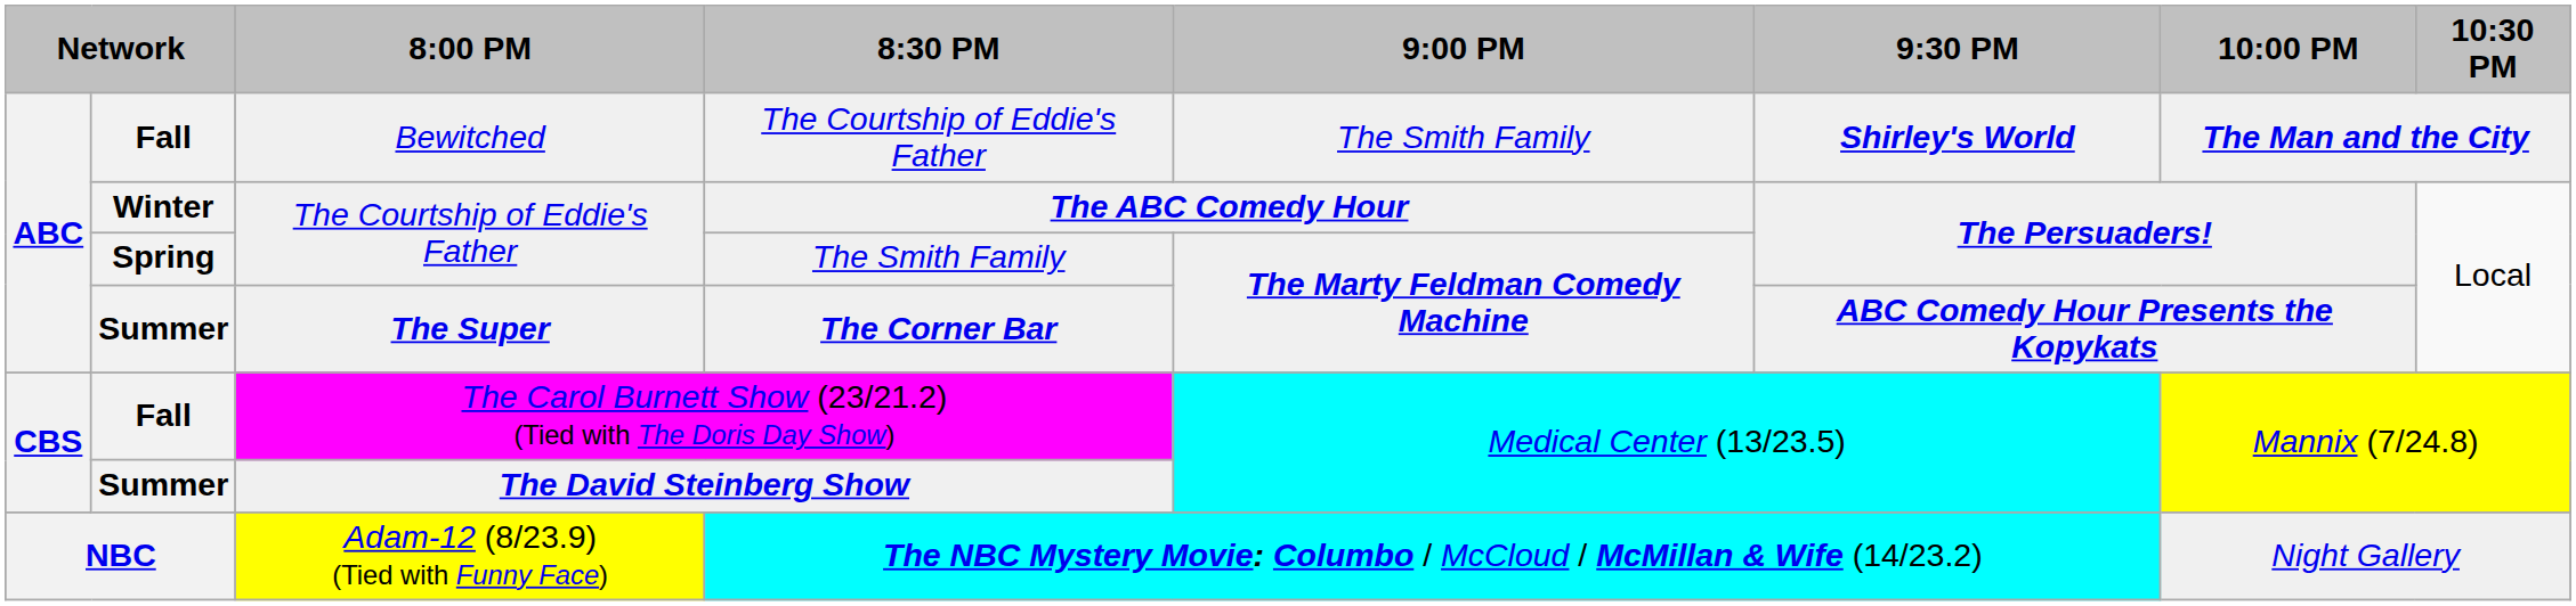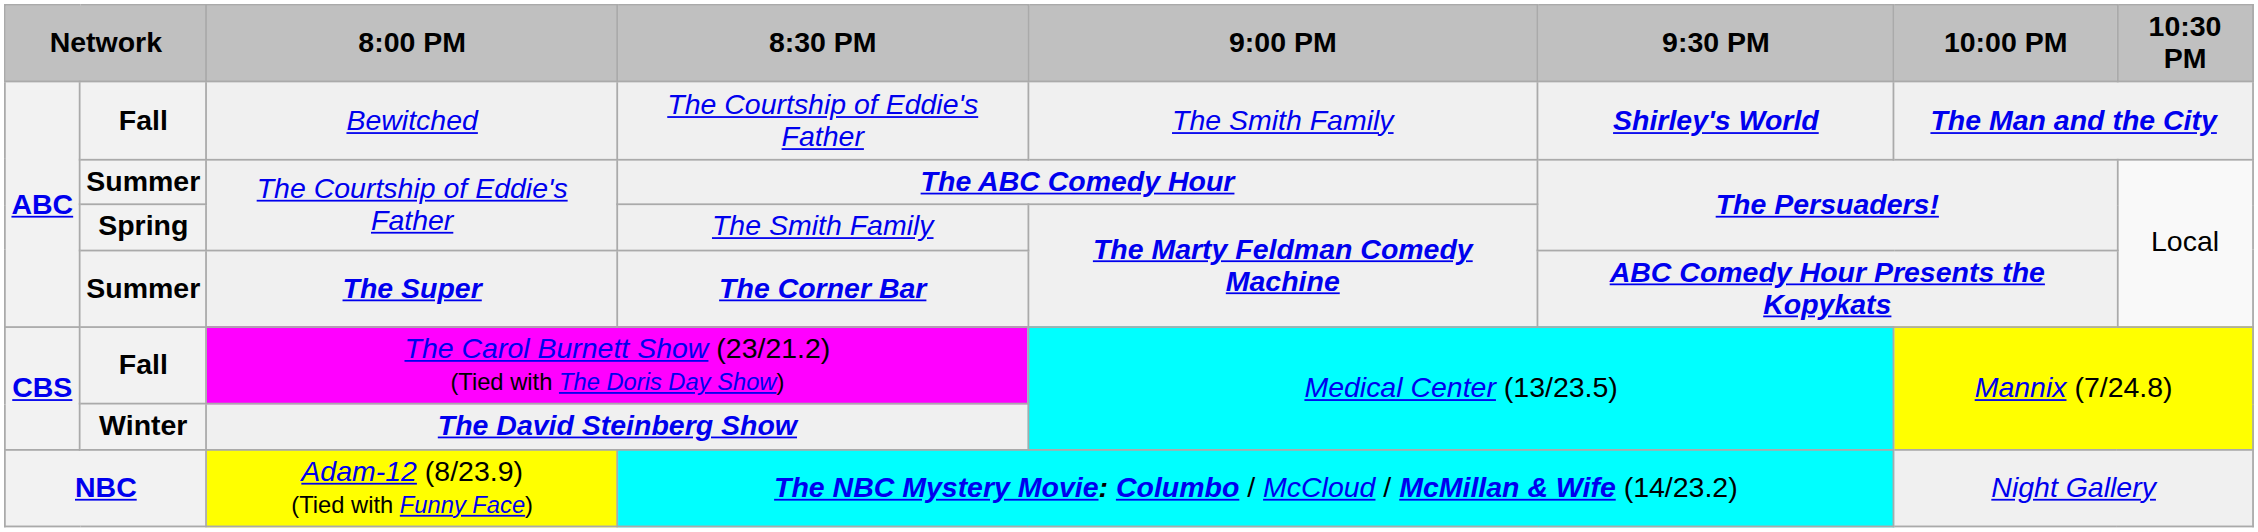 <table class="wikitable" style="width:100%;margin-right:0;text-align:center">
 <tr>
 <th colspan="2" style="background-color:#C0C0C0;text-align:center">Network</th>
 <th style="background-color:#C0C0C0;text-align:center">8:00 PM</th>
 <th style="background-color:#C0C0C0;text-align:center">8:30 PM</th>
 <th style="background-color:#C0C0C0;text-align:center">9:00 PM</th>
 <th style="background-color:#C0C0C0;text-align:center">9:30 PM</th>
 <th style="background-color:#C0C0C0;text-align:center">10:00 PM</th>
 <th style="background-color:#C0C0C0;text-align:center">10:30 PM</th>
 </tr>
 <tr>
 <th bgcolor="#C0C0C0" rowspan="4"><a href='#'>ABC</a></th>
 <th>Fall</th>
 <td bgcolor="#F0F0F0"><em><a href='#'>Bewitched</a></em></td>
 <td bgcolor="#F0F0F0"><em><a href='#'>The Courtship of Eddie's Father</a></em></td>
 <td bgcolor="#F0F0F0"><em><a href='#'>The Smith Family</a></em></td>
 <td bgcolor="#F0F0F0"><strong><em><a href='#'>Shirley's World</a></em></strong></td>
 <td bgcolor="#F0F0F0" colspan="2"><strong><em><a href='#'>The Man and the City</a></em></strong></td>
 </tr>
 <tr>
-<th>Winter</th>
+<th>Summer</th>
 <td bgcolor="#F0F0F0" rowspan="2"><em><a href='#'>The Courtship of Eddie's Father</a></em></td>
 <td bgcolor="F0F0F0" colspan="2"><strong><em><a href='#'>The ABC Comedy Hour</a></em></strong></td>
 <td bgcolor="#F0F0F0" colspan="2" rowspan="2"><strong><em><a href='#'>The Persuaders!</a></em></strong></td>
 <td rowspan="3">Local</td>
 </tr>
 <tr>
 <th>Spring</th>
 <td bgcolor="#F0F0F0"><em><a href='#'>The Smith Family</a></em></td>
 <td bgcolor="#F0F0F0" rowspan="2"><strong><em><a href='#'>The Marty Feldman Comedy Machine</a></em></strong></td>
 </tr>
 <tr>
 <th>Summer</th>
 <td bgcolor="F0F0F0"><strong><em><a href='#'>The Super</a></em></strong></td>
 <td bgcolor="#F0F0F0"><strong><em><a href='#'>The Corner Bar</a></em></strong></td>
 <td bgcolor="#F0F0F0" colspan="2"><strong><em><a href='#'>ABC Comedy Hour Presents the Kopykats</a></em></strong></td>
 </tr>
 <tr>
 <th bgcolor="#C0C0C0" rowspan="2"><a href='#'>CBS</a></th>
 <th>Fall</th>
 <td bgcolor="magenta" colspan="2"><em><a href='#'>The Carol Burnett Show</a></em> (23/21.2)<br><small>(Tied with <em><a href='#'>The Doris Day Show</a></em>)</small></td>
 <td bgcolor="cyan" colspan="2" rowspan="2"><em><a href='#'>Medical Center</a></em> (13/23.5)</td>
 <td bgcolor="yellow" colspan="2" rowspan="2"><em><a href='#'>Mannix</a></em> (7/24.8)</td>
 </tr>
 <tr>
-<th>Summer</th>
+<th>Winter</th>
 <td bgcolor="#F0F0F0" colspan="2"><strong><em><a href='#'>The David Steinberg Show</a></em></strong></td>
 </tr>
 <tr>
 <th bgcolor="#C0C0C0" colspan="2"><a href='#'>NBC</a></th>
 <td bgcolor="yellow"><em><a href='#'>Adam-12</a></em> (8/23.9)<br><small>(Tied with <em><a href='#'>Funny Face</a></em>)</small></td>
 <td bgcolor="cyan" colspan="3"><strong><em><a href='#'>The NBC Mystery Movie</a>: <a href='#'>Columbo</a></em></strong> / <em><a href='#'>McCloud</a></em> / <strong><em><a href='#'>McMillan & Wife</a></em></strong> (14/23.2)</td>
 <td bgcolor="#F0F0F0" colspan="2"><em><a href='#'>Night Gallery</a></em></td>
 </tr>
 </table>
